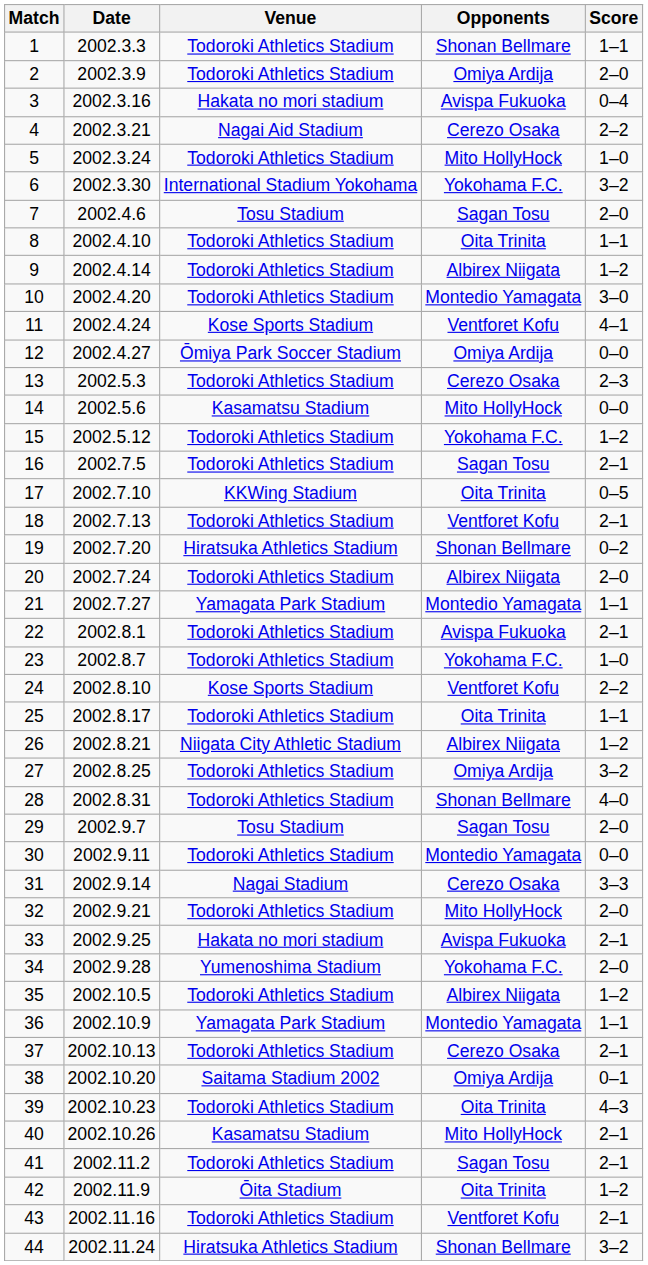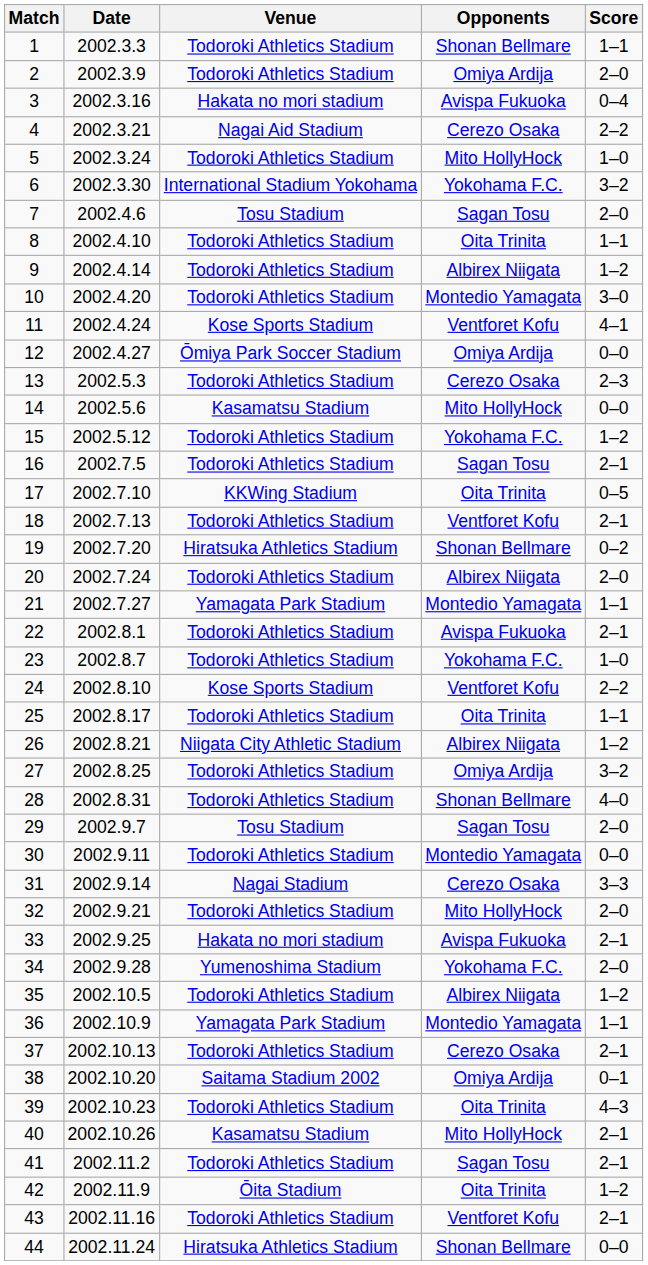 <table class="wikitable" style="text-align:center;">
 <tr>
 <th>Match</th>
 <th>Date</th>
 <th>Venue</th>
 <th>Opponents</th>
 <th>Score</th>
 </tr>
 <tr>
 <td>1</td>
 <td>2002.3.3</td>
 <td><a href='#'>Todoroki Athletics Stadium</a></td>
 <td><a href='#'>Shonan Bellmare</a></td>
 <td>1–1</td>
 </tr>
 <tr>
 <td>2</td>
 <td>2002.3.9</td>
 <td><a href='#'>Todoroki Athletics Stadium</a></td>
 <td><a href='#'>Omiya Ardija</a></td>
 <td>2–0</td>
 </tr>
 <tr>
 <td>3</td>
 <td>2002.3.16</td>
 <td><a href='#'>Hakata no mori stadium</a></td>
 <td><a href='#'>Avispa Fukuoka</a></td>
 <td>0–4</td>
 </tr>
 <tr>
 <td>4</td>
 <td>2002.3.21</td>
 <td><a href='#'>Nagai Aid Stadium</a></td>
 <td><a href='#'>Cerezo Osaka</a></td>
 <td>2–2</td>
 </tr>
 <tr>
 <td>5</td>
 <td>2002.3.24</td>
 <td><a href='#'>Todoroki Athletics Stadium</a></td>
 <td><a href='#'>Mito HollyHock</a></td>
 <td>1–0</td>
 </tr>
 <tr>
 <td>6</td>
 <td>2002.3.30</td>
 <td><a href='#'>International Stadium Yokohama</a></td>
 <td><a href='#'>Yokohama F.C.</a></td>
 <td>3–2</td>
 </tr>
 <tr>
 <td>7</td>
 <td>2002.4.6</td>
 <td><a href='#'>Tosu Stadium</a></td>
 <td><a href='#'>Sagan Tosu</a></td>
 <td>2–0</td>
 </tr>
 <tr>
 <td>8</td>
 <td>2002.4.10</td>
 <td><a href='#'>Todoroki Athletics Stadium</a></td>
 <td><a href='#'>Oita Trinita</a></td>
 <td>1–1</td>
 </tr>
 <tr>
 <td>9</td>
 <td>2002.4.14</td>
 <td><a href='#'>Todoroki Athletics Stadium</a></td>
 <td><a href='#'>Albirex Niigata</a></td>
 <td>1–2</td>
 </tr>
 <tr>
 <td>10</td>
 <td>2002.4.20</td>
 <td><a href='#'>Todoroki Athletics Stadium</a></td>
 <td><a href='#'>Montedio Yamagata</a></td>
 <td>3–0</td>
 </tr>
 <tr>
 <td>11</td>
 <td>2002.4.24</td>
 <td><a href='#'>Kose Sports Stadium</a></td>
 <td><a href='#'>Ventforet Kofu</a></td>
 <td>4–1</td>
 </tr>
 <tr>
 <td>12</td>
 <td>2002.4.27</td>
 <td><a href='#'>Ōmiya Park Soccer Stadium</a></td>
 <td><a href='#'>Omiya Ardija</a></td>
 <td>0–0</td>
 </tr>
 <tr>
 <td>13</td>
 <td>2002.5.3</td>
 <td><a href='#'>Todoroki Athletics Stadium</a></td>
 <td><a href='#'>Cerezo Osaka</a></td>
 <td>2–3</td>
 </tr>
 <tr>
 <td>14</td>
 <td>2002.5.6</td>
 <td><a href='#'>Kasamatsu Stadium</a></td>
 <td><a href='#'>Mito HollyHock</a></td>
 <td>0–0</td>
 </tr>
 <tr>
 <td>15</td>
 <td>2002.5.12</td>
 <td><a href='#'>Todoroki Athletics Stadium</a></td>
 <td><a href='#'>Yokohama F.C.</a></td>
 <td>1–2</td>
 </tr>
 <tr>
 <td>16</td>
 <td>2002.7.5</td>
 <td><a href='#'>Todoroki Athletics Stadium</a></td>
 <td><a href='#'>Sagan Tosu</a></td>
 <td>2–1</td>
 </tr>
 <tr>
 <td>17</td>
 <td>2002.7.10</td>
 <td><a href='#'>KKWing Stadium</a></td>
 <td><a href='#'>Oita Trinita</a></td>
 <td>0–5</td>
 </tr>
 <tr>
 <td>18</td>
 <td>2002.7.13</td>
 <td><a href='#'>Todoroki Athletics Stadium</a></td>
 <td><a href='#'>Ventforet Kofu</a></td>
 <td>2–1</td>
 </tr>
 <tr>
 <td>19</td>
 <td>2002.7.20</td>
 <td><a href='#'>Hiratsuka Athletics Stadium</a></td>
 <td><a href='#'>Shonan Bellmare</a></td>
 <td>0–2</td>
 </tr>
 <tr>
 <td>20</td>
 <td>2002.7.24</td>
 <td><a href='#'>Todoroki Athletics Stadium</a></td>
 <td><a href='#'>Albirex Niigata</a></td>
 <td>2–0</td>
 </tr>
 <tr>
 <td>21</td>
 <td>2002.7.27</td>
 <td><a href='#'>Yamagata Park Stadium</a></td>
 <td><a href='#'>Montedio Yamagata</a></td>
 <td>1–1</td>
 </tr>
 <tr>
 <td>22</td>
 <td>2002.8.1</td>
 <td><a href='#'>Todoroki Athletics Stadium</a></td>
 <td><a href='#'>Avispa Fukuoka</a></td>
 <td>2–1</td>
 </tr>
 <tr>
 <td>23</td>
 <td>2002.8.7</td>
 <td><a href='#'>Todoroki Athletics Stadium</a></td>
 <td><a href='#'>Yokohama F.C.</a></td>
 <td>1–0</td>
 </tr>
 <tr>
 <td>24</td>
 <td>2002.8.10</td>
 <td><a href='#'>Kose Sports Stadium</a></td>
 <td><a href='#'>Ventforet Kofu</a></td>
 <td>2–2</td>
 </tr>
 <tr>
 <td>25</td>
 <td>2002.8.17</td>
 <td><a href='#'>Todoroki Athletics Stadium</a></td>
 <td><a href='#'>Oita Trinita</a></td>
 <td>1–1</td>
 </tr>
 <tr>
 <td>26</td>
 <td>2002.8.21</td>
 <td><a href='#'>Niigata City Athletic Stadium</a></td>
 <td><a href='#'>Albirex Niigata</a></td>
 <td>1–2</td>
 </tr>
 <tr>
 <td>27</td>
 <td>2002.8.25</td>
 <td><a href='#'>Todoroki Athletics Stadium</a></td>
 <td><a href='#'>Omiya Ardija</a></td>
 <td>3–2</td>
 </tr>
 <tr>
 <td>28</td>
 <td>2002.8.31</td>
 <td><a href='#'>Todoroki Athletics Stadium</a></td>
 <td><a href='#'>Shonan Bellmare</a></td>
 <td>4–0</td>
 </tr>
 <tr>
 <td>29</td>
 <td>2002.9.7</td>
 <td><a href='#'>Tosu Stadium</a></td>
 <td><a href='#'>Sagan Tosu</a></td>
 <td>2–0</td>
 </tr>
 <tr>
 <td>30</td>
 <td>2002.9.11</td>
 <td><a href='#'>Todoroki Athletics Stadium</a></td>
 <td><a href='#'>Montedio Yamagata</a></td>
 <td>0–0</td>
 </tr>
 <tr>
 <td>31</td>
 <td>2002.9.14</td>
 <td><a href='#'>Nagai Stadium</a></td>
 <td><a href='#'>Cerezo Osaka</a></td>
 <td>3–3</td>
 </tr>
 <tr>
 <td>32</td>
 <td>2002.9.21</td>
 <td><a href='#'>Todoroki Athletics Stadium</a></td>
 <td><a href='#'>Mito HollyHock</a></td>
 <td>2–0</td>
 </tr>
 <tr>
 <td>33</td>
 <td>2002.9.25</td>
 <td><a href='#'>Hakata no mori stadium</a></td>
 <td><a href='#'>Avispa Fukuoka</a></td>
 <td>2–1</td>
 </tr>
 <tr>
 <td>34</td>
 <td>2002.9.28</td>
 <td><a href='#'>Yumenoshima Stadium</a></td>
 <td><a href='#'>Yokohama F.C.</a></td>
 <td>2–0</td>
 </tr>
 <tr>
 <td>35</td>
 <td>2002.10.5</td>
 <td><a href='#'>Todoroki Athletics Stadium</a></td>
 <td><a href='#'>Albirex Niigata</a></td>
 <td>1–2</td>
 </tr>
 <tr>
 <td>36</td>
 <td>2002.10.9</td>
 <td><a href='#'>Yamagata Park Stadium</a></td>
 <td><a href='#'>Montedio Yamagata</a></td>
 <td>1–1</td>
 </tr>
 <tr>
 <td>37</td>
 <td>2002.10.13</td>
 <td><a href='#'>Todoroki Athletics Stadium</a></td>
 <td><a href='#'>Cerezo Osaka</a></td>
 <td>2–1</td>
 </tr>
 <tr>
 <td>38</td>
 <td>2002.10.20</td>
 <td><a href='#'>Saitama Stadium 2002</a></td>
 <td><a href='#'>Omiya Ardija</a></td>
 <td>0–1</td>
 </tr>
 <tr>
 <td>39</td>
 <td>2002.10.23</td>
 <td><a href='#'>Todoroki Athletics Stadium</a></td>
 <td><a href='#'>Oita Trinita</a></td>
 <td>4–3</td>
 </tr>
 <tr>
 <td>40</td>
 <td>2002.10.26</td>
 <td><a href='#'>Kasamatsu Stadium</a></td>
 <td><a href='#'>Mito HollyHock</a></td>
 <td>2–1</td>
 </tr>
 <tr>
 <td>41</td>
 <td>2002.11.2</td>
 <td><a href='#'>Todoroki Athletics Stadium</a></td>
 <td><a href='#'>Sagan Tosu</a></td>
 <td>2–1</td>
 </tr>
 <tr>
 <td>42</td>
 <td>2002.11.9</td>
 <td><a href='#'>Ōita Stadium</a></td>
 <td><a href='#'>Oita Trinita</a></td>
 <td>1–2</td>
 </tr>
 <tr>
 <td>43</td>
 <td>2002.11.16</td>
 <td><a href='#'>Todoroki Athletics Stadium</a></td>
 <td><a href='#'>Ventforet Kofu</a></td>
 <td>2–1</td>
 </tr>
 <tr>
 <td>44</td>
 <td>2002.11.24</td>
 <td><a href='#'>Hiratsuka Athletics Stadium</a></td>
 <td><a href='#'>Shonan Bellmare</a></td>
-<td>3–2</td>
+<td>0–0</td>
 </tr>
 </table>
